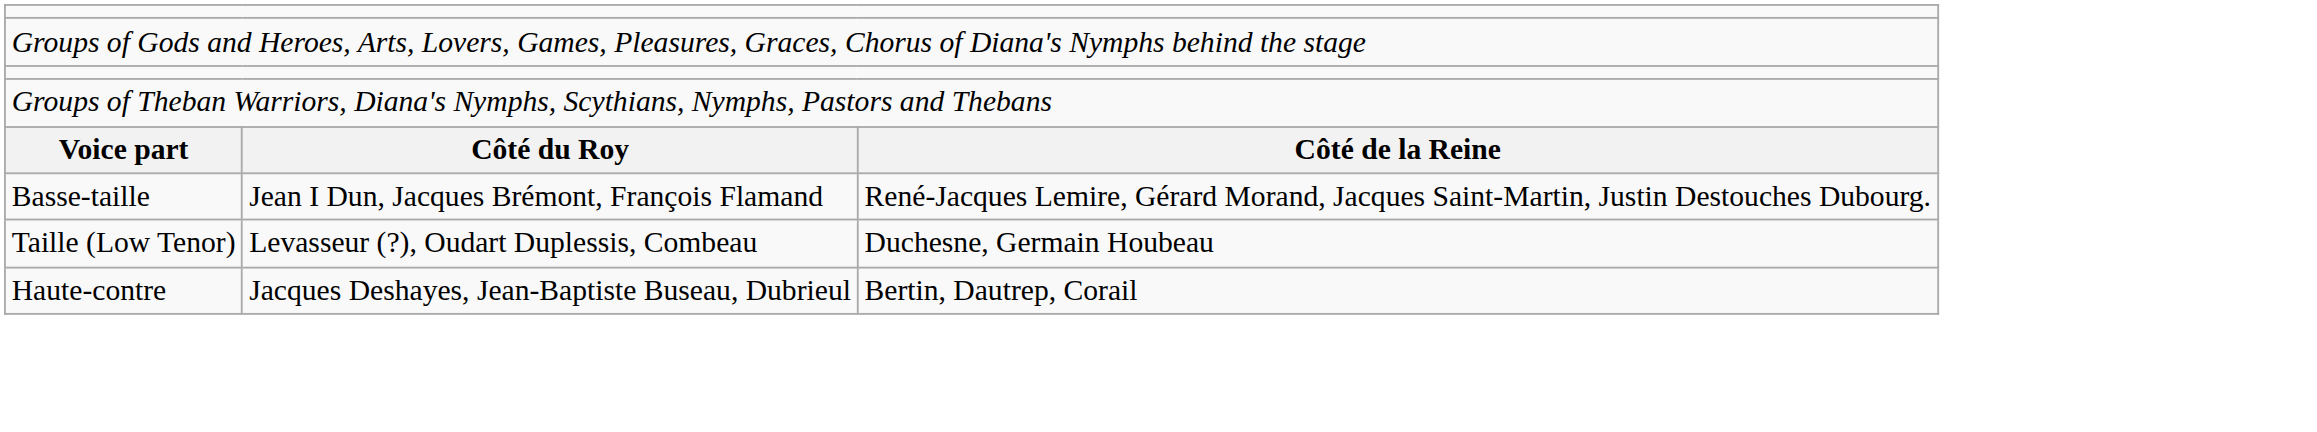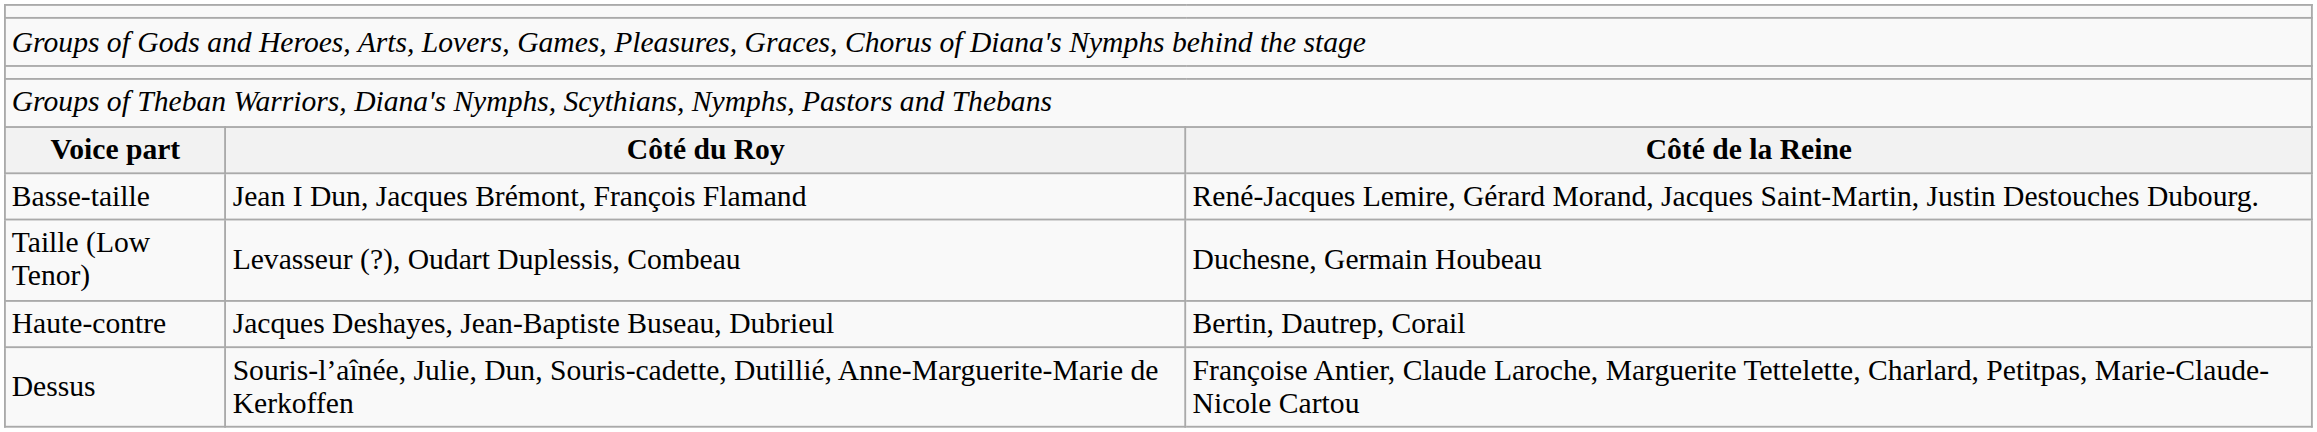 <table class="wikitable">
 <tr>
 <td colspan="3" align="left"></td>
 </tr>
 <tr>
 <td colspan="3"><em>Groups of Gods and Heroes, Arts, Lovers, Games, Pleasures, Graces, Chorus of Diana's Nymphs behind the stage</em></td>
 </tr>
 <tr>
 <td colspan="3" align="left"></td>
 </tr>
 <tr>
 <td colspan="3"><em>Groups of Theban Warriors, Diana's Nymphs, Scythians, Nymphs, Pastors and Thebans</em></td>
 </tr>
 <tr>
 <th>Voice part</th>
 <th>Côté du Roy</th>
 <th>Côté de la Reine</th>
 </tr>
 <tr>
 <td>Basse-taille</td>
 <td>Jean I Dun, Jacques Brémont, François Flamand</td>
 <td>René-Jacques Lemire, Gérard Morand, Jacques Saint-Martin, Justin Destouches Dubourg.</td>
 </tr>
 <tr>
 <td>Taille (Low Tenor)</td>
 <td>Levasseur (?), Oudart Duplessis, Combeau</td>
 <td>Duchesne, Germain Houbeau</td>
 </tr>
 <tr>
 <td>Haute-contre</td>
 <td>Jacques Deshayes, Jean-Baptiste Buseau, Dubrieul</td>
 <td>Bertin, Dautrep, Corail</td>
 </tr>
+<tr>
+<td>Dessus</td>
+<td>Souris-l’aînée, Julie, Dun, Souris-cadette, Dutillié, Anne-Marguerite-Marie de Kerkoffen</td>
+<td>Françoise Antier, Claude Laroche, Marguerite Tettelette, Charlard, Petitpas, Marie-Claude-Nicole Cartou</td>
+</tr>
 </table>
